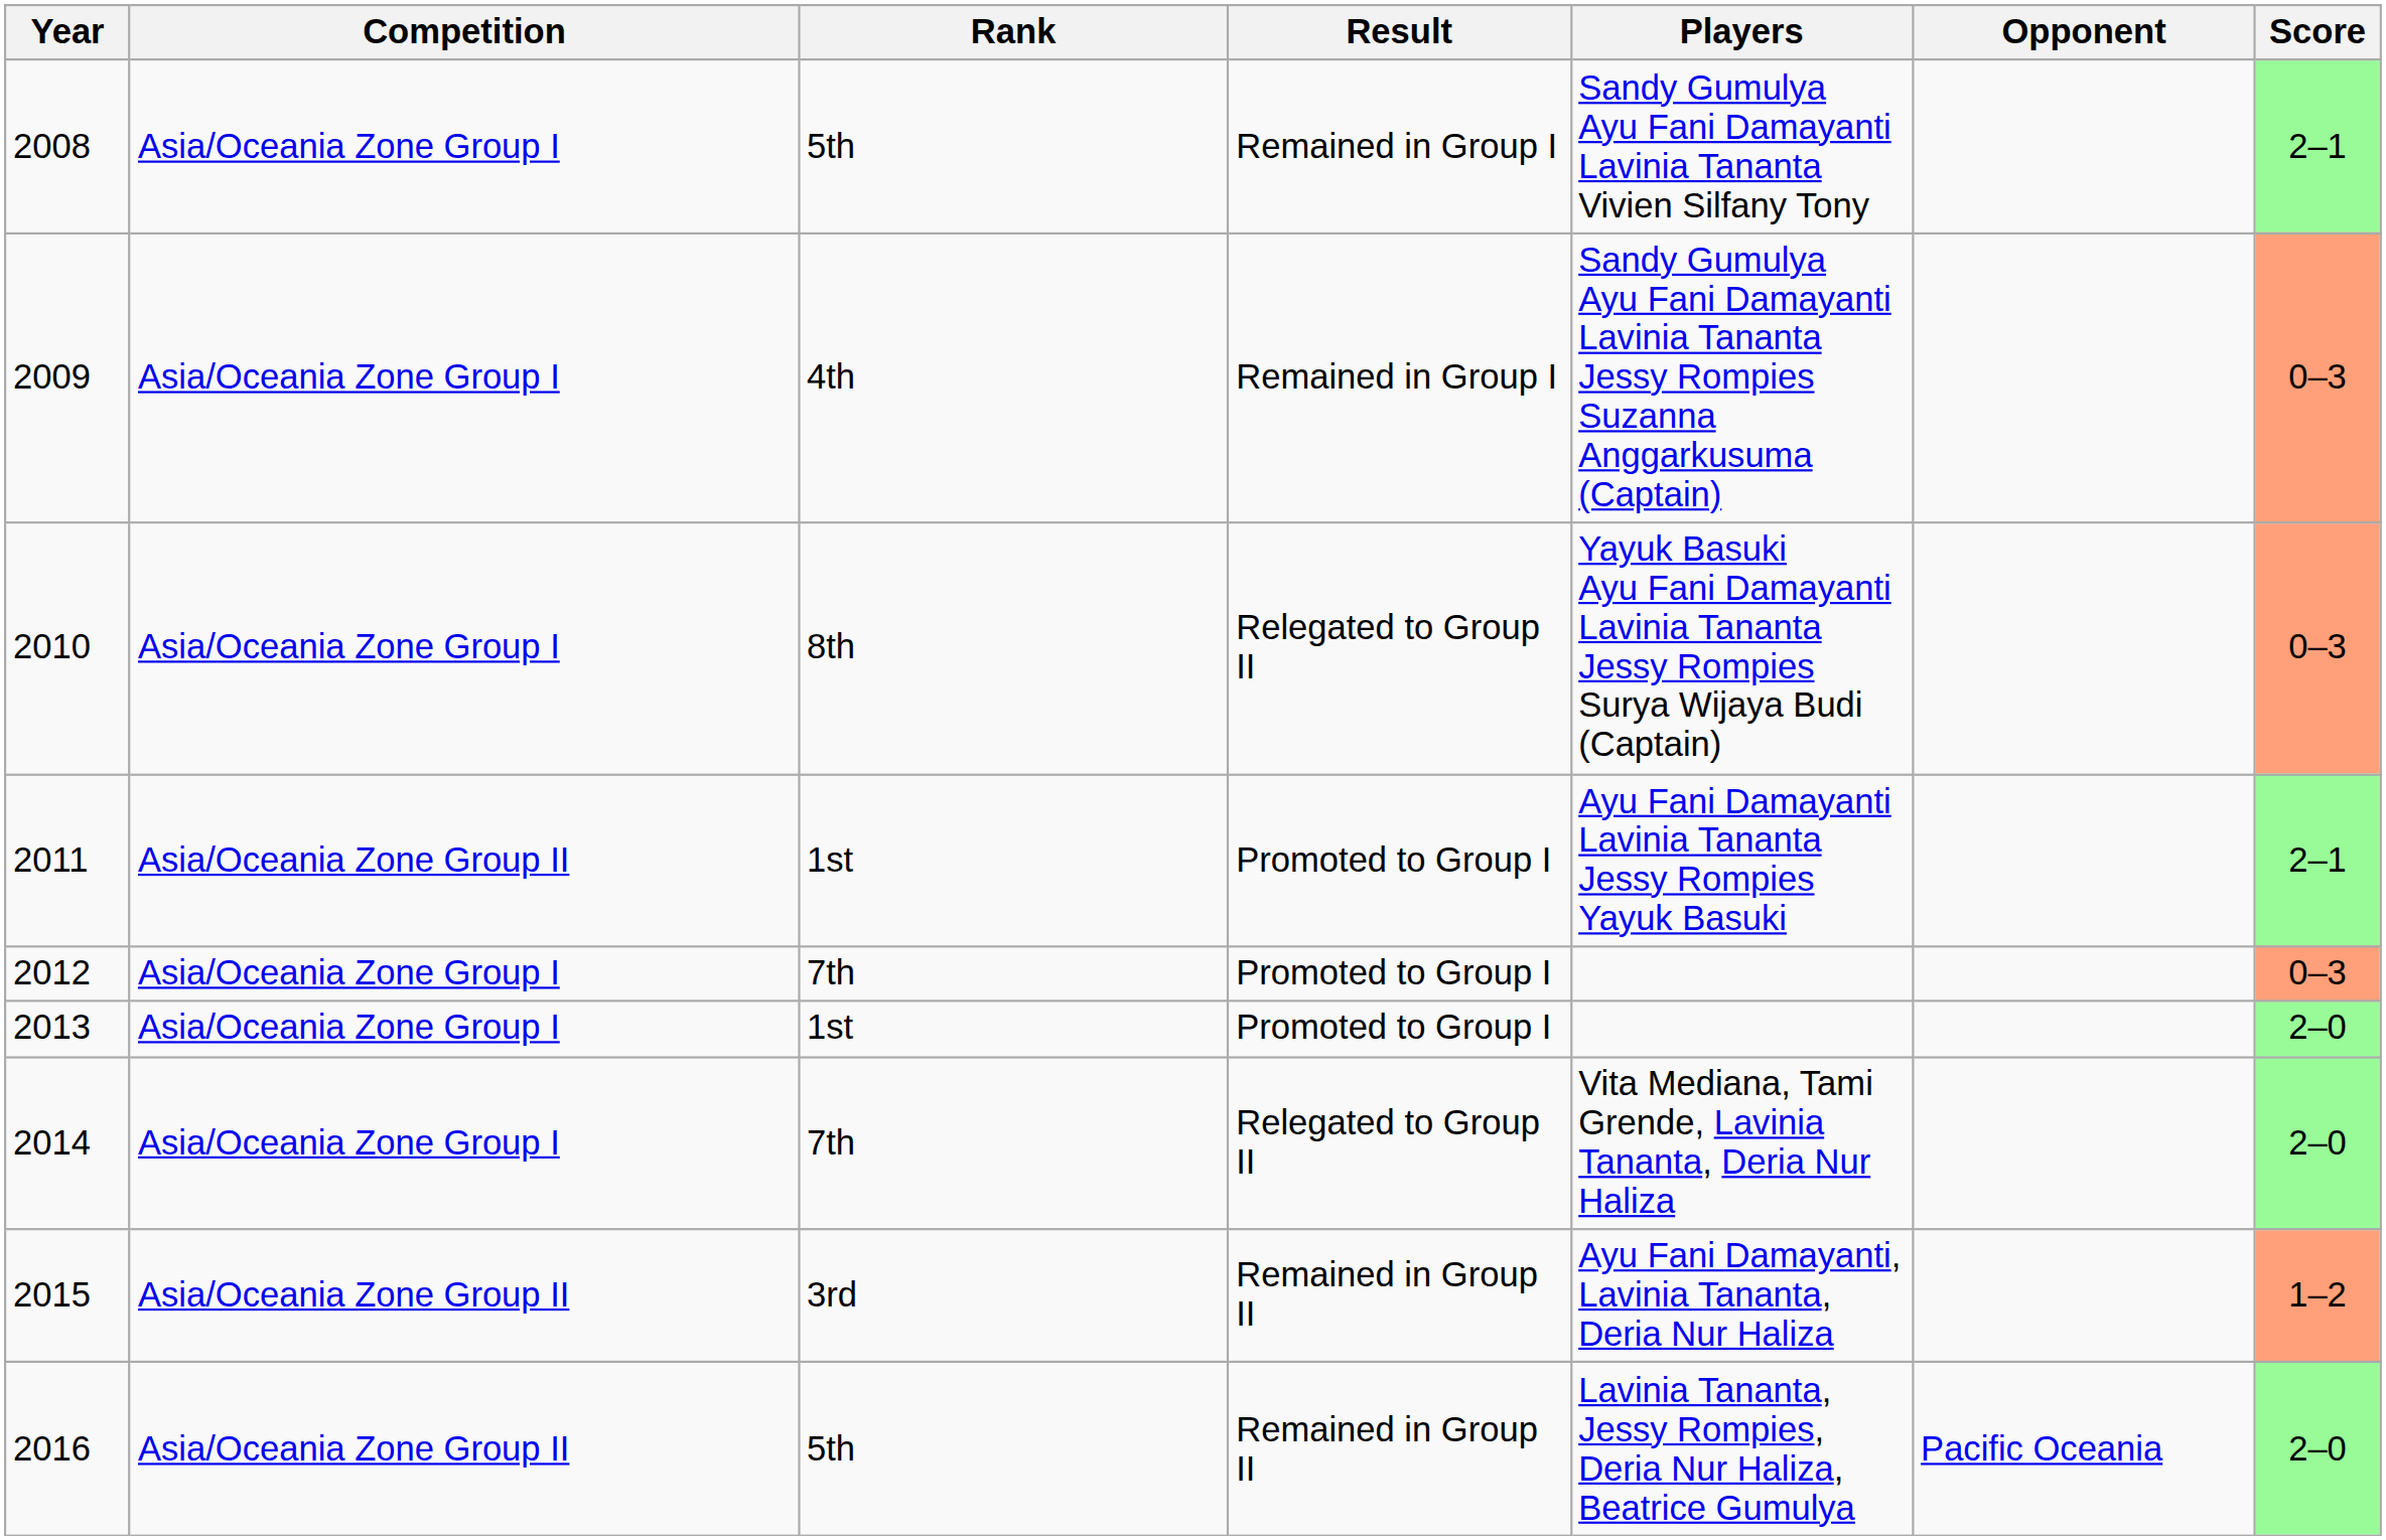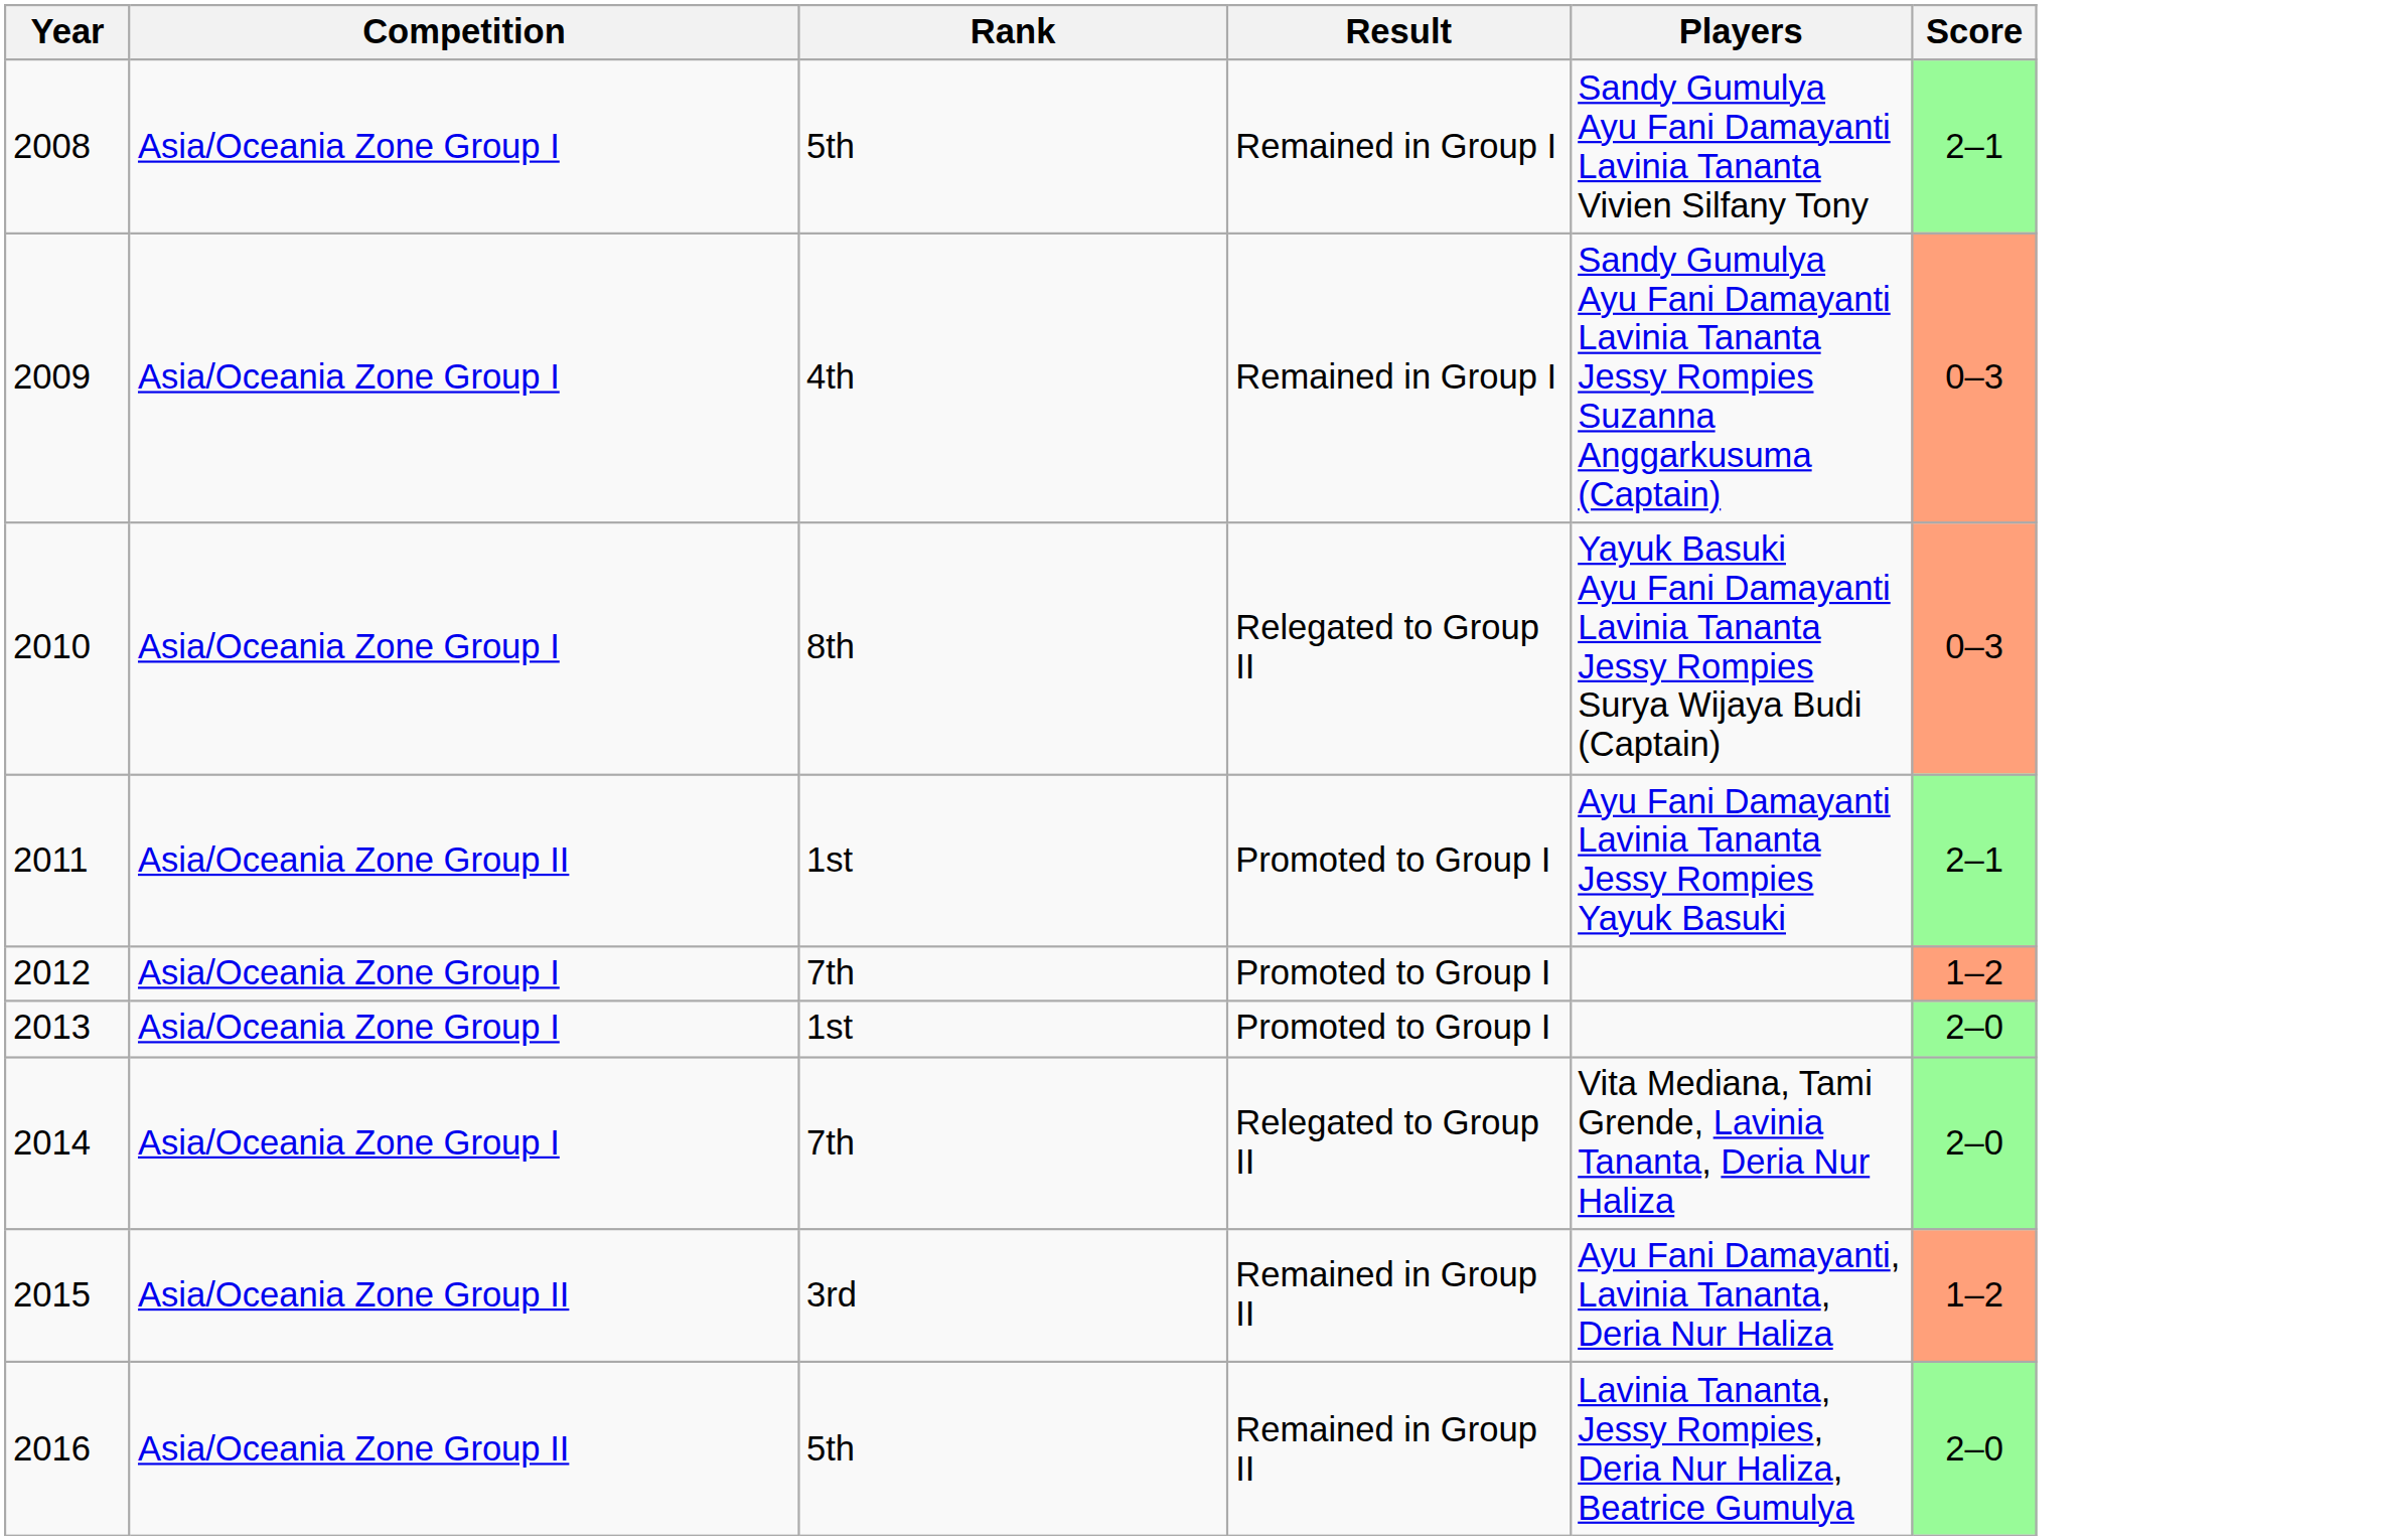 <table class="wikitable">
 <tr>
 <th width="50">Year</th>
 <th width="300">Competition</th>
 <th width="190">Rank</th>
 <th width="150">Result</th>
 <th width="150">Players</th>
-<th width="150">Opponent</th>
 <th width="50">Score</th>
 </tr>
 <tr>
 <td>2008</td>
 <td><a href='#'>Asia/Oceania Zone Group I</a></td>
 <td>5th</td>
 <td>Remained in Group I</td>
 <td><a href='#'>Sandy Gumulya</a><br> <a href='#'>Ayu Fani Damayanti</a><br> <a href='#'>Lavinia Tananta</a><br>Vivien Silfany Tony</td>
-<td></td>
 <td align="center" bgcolor="#98FB98">2–1</td>
 </tr>
 <tr>
 <td>2009</td>
 <td><a href='#'>Asia/Oceania Zone Group I</a></td>
 <td>4th</td>
 <td>Remained in Group I</td>
 <td><a href='#'>Sandy Gumulya</a><br><a href='#'>Ayu Fani Damayanti</a><br><a href='#'>Lavinia Tananta</a><br> <a href='#'>Jessy Rompies</a><br><a href='#'>Suzanna Anggarkusuma (Captain)</a></td>
-<td></td>
 <td align="center" bgcolor="#FFA07A">0–3</td>
 </tr>
 <tr>
 <td>2010</td>
 <td><a href='#'>Asia/Oceania Zone Group I</a></td>
 <td>8th</td>
 <td>Relegated to Group II</td>
 <td><a href='#'>Yayuk Basuki</a><br><a href='#'>Ayu Fani Damayanti</a><br><a href='#'>Lavinia Tananta</a><br><a href='#'>Jessy Rompies</a><br>Surya Wijaya Budi (Captain)</td>
-<td></td>
 <td align="center" bgcolor="#FFA07A">0–3</td>
 </tr>
 <tr>
 <td>2011</td>
 <td><a href='#'>Asia/Oceania Zone Group II</a></td>
 <td>1st</td>
 <td>Promoted to Group I</td>
 <td><a href='#'>Ayu Fani Damayanti</a><br><a href='#'>Lavinia Tananta</a><br><a href='#'>Jessy Rompies</a><br><a href='#'>Yayuk Basuki</a><br></td>
-<td></td>
 <td align="center" bgcolor="#98FB98">2–1</td>
 </tr>
 <tr>
 <td>2012</td>
 <td><a href='#'>Asia/Oceania Zone Group I</a></td>
 <td>7th</td>
 <td>Promoted to Group I</td>
 <td></td>
-<td></td>
-<td align="center" bgcolor="#FFA07A">0–3</td>
+<td align="center" bgcolor="#FFA07A">1–2</td>
 </tr>
 <tr>
 <td>2013</td>
 <td><a href='#'>Asia/Oceania Zone Group I</a></td>
 <td>1st</td>
 <td>Promoted to Group I</td>
-<td></td>
 <td></td>
 <td align="center" bgcolor="#98FB98">2–0</td>
 </tr>
 <tr>
 <td>2014</td>
 <td><a href='#'>Asia/Oceania Zone Group I</a></td>
 <td>7th</td>
 <td>Relegated to Group II</td>
 <td>Vita Mediana, Tami Grende, <a href='#'>Lavinia Tananta</a>, <a href='#'>Deria Nur Haliza</a></td>
-<td></td>
 <td align="center" bgcolor="#98FB98">2–0</td>
 </tr>
 <tr>
 <td>2015</td>
 <td><a href='#'>Asia/Oceania Zone Group II</a></td>
 <td>3rd</td>
 <td>Remained in Group II</td>
 <td><a href='#'>Ayu Fani Damayanti</a>, <a href='#'>Lavinia Tananta</a>, <a href='#'>Deria Nur Haliza</a></td>
-<td></td>
 <td align="center" bgcolor="#FFA07A">1–2</td>
 </tr>
 <tr>
 <td>2016</td>
 <td><a href='#'>Asia/Oceania Zone Group II</a></td>
 <td>5th</td>
 <td>Remained in Group II</td>
 <td><a href='#'>Lavinia Tananta</a>, <a href='#'>Jessy Rompies</a>, <a href='#'>Deria Nur Haliza</a>, <a href='#'>Beatrice Gumulya</a></td>
-<td><a href='#'>Pacific Oceania</a></td>
 <td align="center" bgcolor="#98FB98">2–0</td>
 </tr>
 </table>
